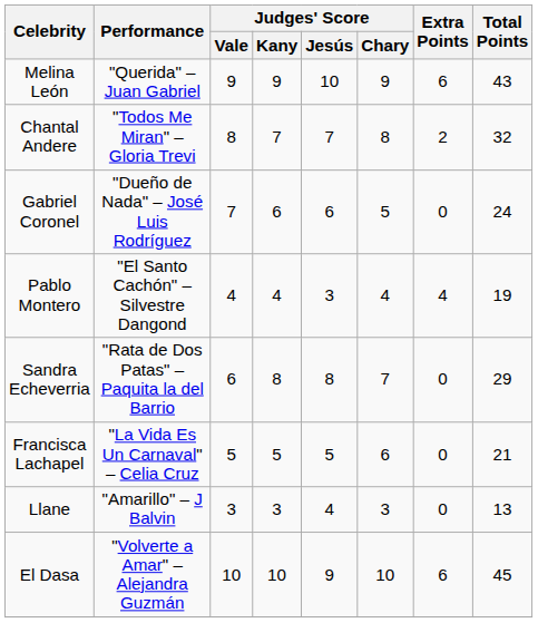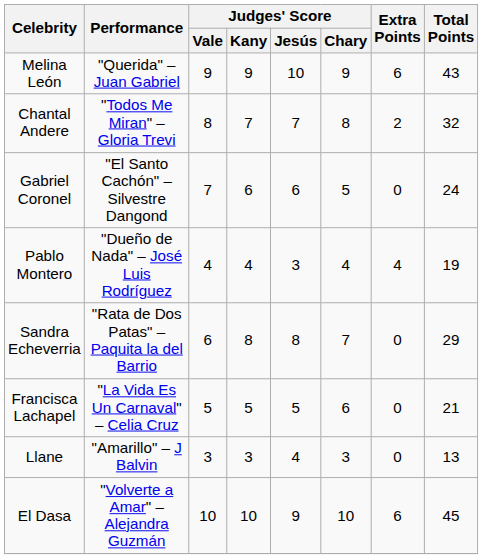 <table class="wikitable" style="text-align:center; width:80%;">
 <tr>
 <th rowspan="2" style="width:20%;">Celebrity</th>
 <th rowspan="2" style="width:70%;">Performance</th>
 <th colspan="4" style="width:5%;">Judges' Score</th>
 <th rowspan="2" style="width:15%;">Extra Points</th>
 <th rowspan="2" style="width:15%;">Total Points</th>
 </tr>
 <tr>
 <th>Vale</th>
 <th>Kany</th>
 <th>Jesús</th>
 <th>Chary</th>
 </tr>
 <tr>
 <td>Melina León</td>
 <td>"Querida" – <a href='#'>Juan Gabriel</a></td>
 <td>9</td>
 <td>9</td>
 <td>10</td>
 <td>9</td>
 <td>6</td>
 <td>43</td>
 </tr>
 <tr>
 <td>Chantal Andere</td>
 <td>"<a href='#'>Todos Me Miran</a>" – <a href='#'>Gloria Trevi</a></td>
 <td>8</td>
 <td>7</td>
 <td>7</td>
 <td>8</td>
 <td>2</td>
 <td>32</td>
 </tr>
 <tr>
 <td>Gabriel Coronel</td>
-<td>"Dueño de Nada" – <a href='#'>José Luis Rodríguez</a></td>
+<td>"El Santo Cachón" – Silvestre Dangond</td>
 <td>7</td>
 <td>6</td>
 <td>6</td>
 <td>5</td>
 <td>0</td>
 <td>24</td>
 </tr>
 <tr>
 <td>Pablo Montero</td>
-<td>"El Santo Cachón" – Silvestre Dangond</td>
+<td>"Dueño de Nada" – <a href='#'>José Luis Rodríguez</a></td>
 <td>4</td>
 <td>4</td>
 <td>3</td>
 <td>4</td>
 <td>4</td>
 <td>19</td>
 </tr>
 <tr>
 <td>Sandra Echeverria</td>
 <td>"Rata de Dos Patas" – <a href='#'>Paquita la del Barrio</a></td>
 <td>6</td>
 <td>8</td>
 <td>8</td>
 <td>7</td>
 <td>0</td>
 <td>29</td>
 </tr>
 <tr>
 <td>Francisca Lachapel</td>
 <td>"<a href='#'>La Vida Es Un Carnaval</a>" – <a href='#'>Celia Cruz</a></td>
 <td>5</td>
 <td>5</td>
 <td>5</td>
 <td>6</td>
 <td>0</td>
 <td>21</td>
 </tr>
 <tr>
 <td>Llane</td>
 <td>"Amarillo" – <a href='#'>J Balvin</a></td>
 <td>3</td>
 <td>3</td>
 <td>4</td>
 <td>3</td>
 <td>0</td>
 <td><span>13</span></td>
 </tr>
 <tr>
 <td>El Dasa</td>
 <td>"<a href='#'>Volverte a Amar</a>" – <a href='#'>Alejandra Guzmán</a></td>
 <td>10</td>
 <td>10</td>
 <td>9</td>
 <td>10</td>
 <td>6</td>
 <td><span>45</span></td>
 </tr>
 <tr>
 </tr>
 </table>
